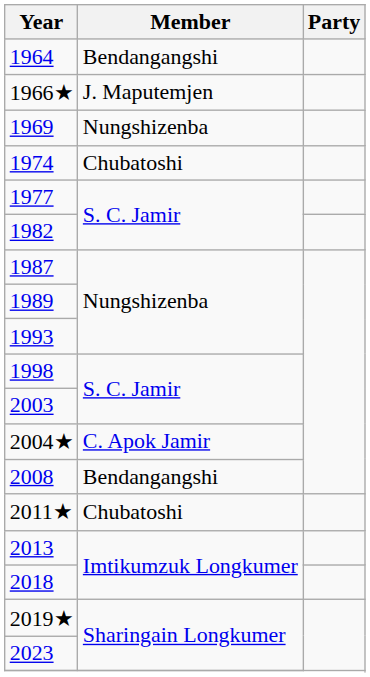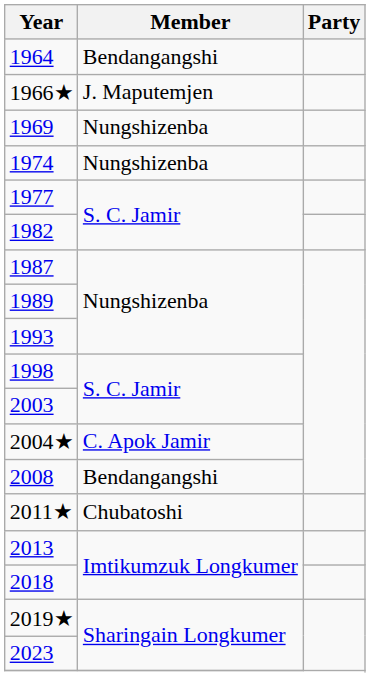 <table class="wikitable sortable">
 <tr>
 <th>Year</th>
 <th>Member</th>
 <th colspan="2">Party</th>
 </tr>
 <tr>
 <td><a href='#'>1964</a></td>
 <td>Bendangangshi</td>
 <td></td>
 </tr>
 <tr>
 <td>1966★</td>
 <td>J. Maputemjen</td>
 </tr>
 <tr>
 <td><a href='#'>1969</a></td>
 <td>Nungshizenba</td>
 <td></td>
 </tr>
 <tr>
 <td><a href='#'>1974</a></td>
-<td>Chubatoshi</td>
+<td>Nungshizenba</td>
 <td></td>
 </tr>
 <tr>
 <td><a href='#'>1977</a></td>
 <td rowspan=2><a href='#'>S. C. Jamir</a></td>
 </tr>
 <tr>
 <td><a href='#'>1982</a></td>
 <td></td>
 </tr>
 <tr>
 <td><a href='#'>1987</a></td>
 <td rowspan=3>Nungshizenba</td>
 </tr>
 <tr>
 <td><a href='#'>1989</a></td>
 </tr>
 <tr>
 <td><a href='#'>1993</a></td>
 </tr>
 <tr>
 <td><a href='#'>1998</a></td>
 <td rowspan=2><a href='#'>S. C. Jamir</a></td>
 </tr>
 <tr>
 <td><a href='#'>2003</a></td>
 </tr>
 <tr>
 <td>2004★</td>
 <td><a href='#'>C. Apok Jamir</a></td>
 </tr>
 <tr>
 <td><a href='#'>2008</a></td>
 <td>Bendangangshi</td>
 </tr>
 <tr>
 <td>2011★</td>
 <td>Chubatoshi</td>
 <td></td>
 </tr>
 <tr>
 <td><a href='#'>2013</a></td>
 <td rowspan=2><a href='#'>Imtikumzuk Longkumer</a></td>
 <td></td>
 </tr>
 <tr>
 <td><a href='#'>2018</a></td>
 <td></td>
 </tr>
 <tr>
 <td>2019★</td>
 <td rowspan=2><a href='#'>Sharingain Longkumer</a></td>
 </tr>
 <tr>
 <td><a href='#'>2023</a></td>
 </tr>
 <tr>
 </tr>
 </table>
